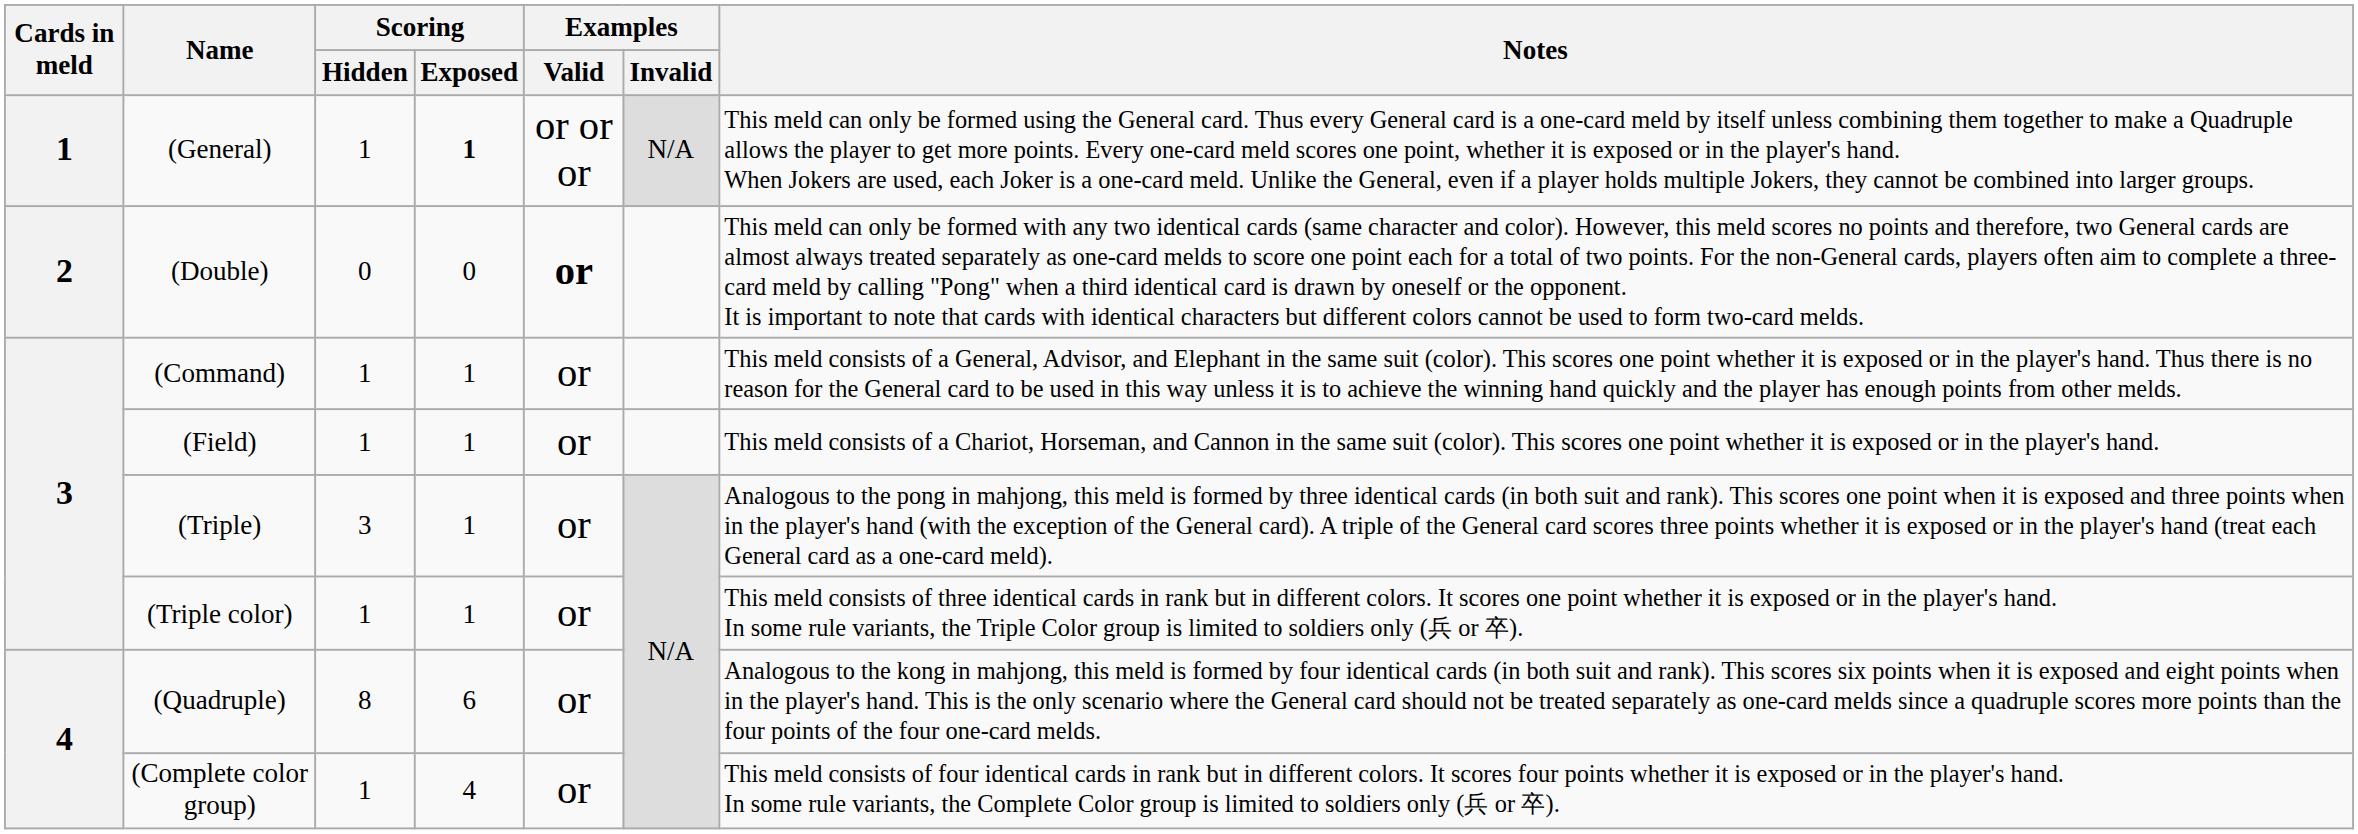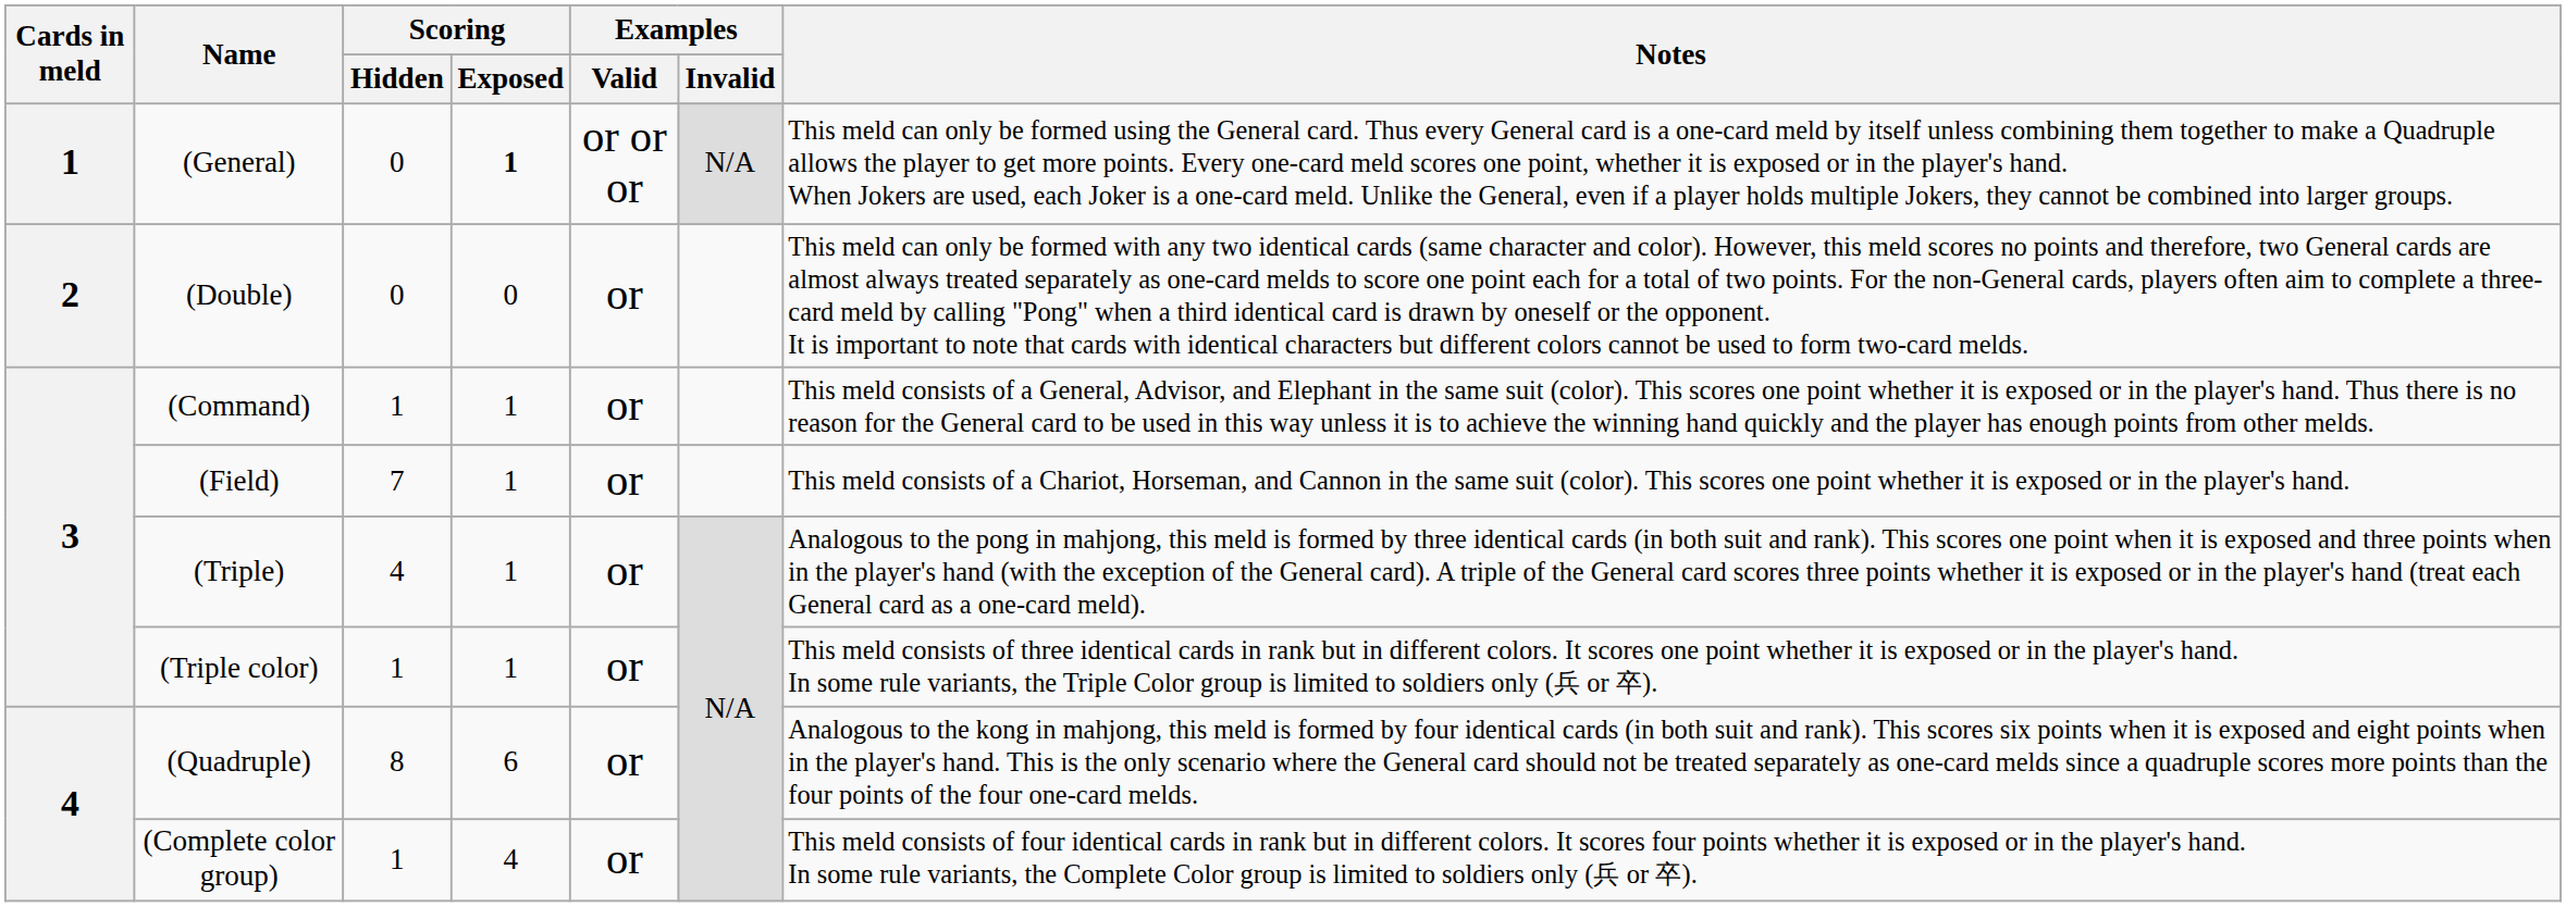 <table class="wikitable" style="font-size:90%;text-align:center;">
 <tr>
 <th rowspan=2>Cards in meld</th>
 <th rowspan=2>Name</th>
 <th colspan=2>Scoring</th>
 <th colspan=2>Examples</th>
 <th rowspan=2>Notes</th>
 </tr>
 <tr>
 <th>Hidden</th>
 <th>Exposed</th>
 <th>Valid</th>
 <th>Invalid</th>
 </tr>
 <tr>
 <th style="font-size:125%;">1</th>
 <td>(General)</td>
-<td>1</td>
+<td>0</td>
 <td><strong>1</strong></td>
 <td style="font-size:150%;"> or  or  or </td>
 <td style="background:#ddd;">N/A</td>
 <td style="text-align:left;font-size:90%;">This meld can only be formed using the General card. Thus every General card is a one-card meld by itself unless combining them together to make a Quadruple allows the player to get more points. Every one-card meld scores one point, whether it is exposed or in the player's hand.<br>When Jokers are used, each Joker is a one-card meld. Unlike the General, even if a player holds multiple Jokers, they cannot be combined into larger groups.</td>
 </tr>
 <tr>
 <th style="font-size:125%;">2</th>
 <td>(Double)</td>
 <td>0</td>
 <td>0</td>
-<td style="font-size:150%;"><strong> or </strong></td>
+<td style="font-size:150%;"> or </td>
 <td style="font-size:150%;"></td>
 <td style="text-align:left;font-size:90%;">This meld can only be formed with any two identical cards (same character and color). However, this meld scores no points and therefore, two General cards are almost always treated separately as one-card melds to score one point each for a total of two points. For the non-General cards, players often aim to complete a three-card meld by calling "Pong" when a third identical card is drawn by oneself or the opponent.<br>It is important to note that cards with identical characters but different colors cannot be used to form two-card melds.</td>
 </tr>
 <tr>
 <th style="font-size:125%;" rowspan=4>3</th>
 <td>(Command)</td>
 <td>1</td>
 <td>1</td>
 <td style="font-size:150%;"> or </td>
 <td style="font-size:150%;"></td>
 <td style="text-align:left;font-size:90%;">This meld consists of a General, Advisor, and Elephant in the same suit (color). This scores one point whether it is exposed or in the player's hand. Thus there is no reason for the General card to be used in this way unless it is to achieve the winning hand quickly and the player has enough points from other melds.</td>
 </tr>
 <tr>
 <td>(Field)</td>
-<td>1</td>
+<td>7</td>
 <td>1</td>
 <td style="font-size:150%;"> or </td>
 <td style="font-size:150%;"></td>
 <td style="text-align:left;font-size:90%;">This meld consists of a Chariot, Horseman, and Cannon in the same suit (color). This scores one point whether it is exposed or in the player's hand.</td>
 </tr>
 <tr>
 <td>(Triple)</td>
-<td>3</td>
+<td>4</td>
 <td>1</td>
 <td style="font-size:150%;"> or </td>
 <td rowspan=4 style="background:#ddd;">N/A</td>
 <td style="text-align:left;font-size:90%;">Analogous to the pong in mahjong, this meld is formed by three identical cards (in both suit and rank). This scores one point when it is exposed and three points when in the player's hand (with the exception of the General card). A triple of the General card scores three points whether it is exposed or in the player's hand (treat each General card as a one-card meld).</td>
 </tr>
 <tr>
 <td>(Triple color)</td>
 <td>1</td>
 <td>1</td>
 <td style="font-size:150%;"> or </td>
 <td style="text-align:left;font-size:90%;">This meld consists of three identical cards in rank but in different colors. It scores one point whether it is exposed or in the player's hand.<br>In some rule variants, the Triple Color group is limited to soldiers only (兵 or 卒).</td>
 </tr>
 <tr>
 <th style="font-size:125%;" rowspan=2>4</th>
 <td>(Quadruple)</td>
 <td>8</td>
 <td>6</td>
 <td style="font-size:150%;"> or </td>
 <td style="text-align:left;font-size:90%;">Analogous to the kong in mahjong, this meld is formed by four identical cards (in both suit and rank).  This scores six points when it is exposed and eight points when in the player's hand. This is the only scenario where the General card should not be treated separately as one-card melds since a quadruple scores more points than the four points of the four one-card melds.</td>
 </tr>
 <tr>
 <td>(Complete color group)</td>
 <td>1</td>
 <td>4</td>
 <td style="font-size:150%;"> or </td>
 <td style="text-align:left;font-size:90%;">This meld consists of four identical cards in rank but in different colors. It scores four points whether it is exposed or in the player's hand.<br>In some rule variants, the Complete Color group is limited to soldiers only (兵 or 卒).</td>
 </tr>
 </table>
